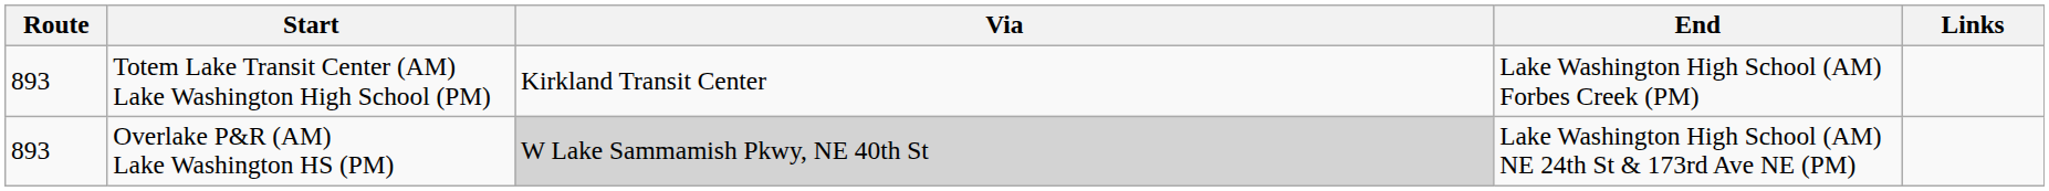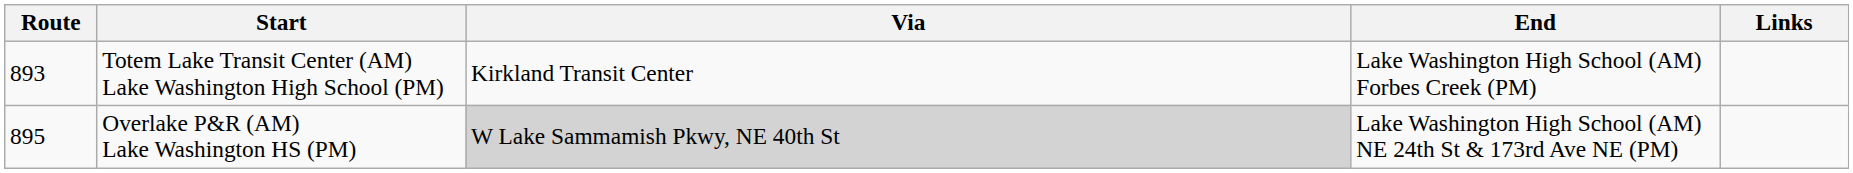 <table class="sortable wikitable" width=100%>
 <tr>
 <th width=5%><strong>Route</strong></th>
 <th width=20%><strong>Start</strong></th>
 <th width=48%><strong>Via</strong></th>
 <th width=20%><strong>End</strong></th>
 <th width=7%><strong>Links</strong></th>
 </tr>
 <tr>
 <td>893</td>
 <td>Totem Lake Transit Center (AM)<br>Lake Washington High School (PM)</td>
 <td>Kirkland Transit Center</td>
 <td>Lake Washington High School (AM)<br>Forbes Creek (PM)</td>
 <td><br></td>
 </tr>
 <tr>
-<td>893</td>
+<td>895</td>
 <td>Overlake P&R (AM)<br>Lake Washington HS (PM)</td>
 <td style="background: lightgrey;">W Lake Sammamish Pkwy, NE 40th St</td>
 <td>Lake Washington High School (AM)<br>NE 24th St & 173rd Ave NE (PM)</td>
 <td><br></td>
 </tr>
 </table>
